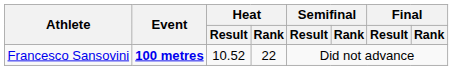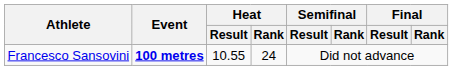 <table class=wikitable style=font-size:90%>
 <tr>
 <th rowspan=2>Athlete</th>
 <th rowspan=2>Event</th>
 <th colspan=2>Heat</th>
 <th colspan=2>Semifinal</th>
 <th colspan=2>Final</th>
 </tr>
 <tr style=font-size:95%>
 <th>Result</th>
 <th>Rank</th>
 <th>Result</th>
 <th>Rank</th>
 <th>Result</th>
 <th>Rank</th>
 </tr>
 <tr align=center>
 <td align=left><a href='#'>Francesco Sansovini</a></td>
 <td align=left><strong><a href='#'>100 metres</a></strong></td>
-<td>10.52 </td>
-<td>22</td>
+<td>10.55 </td>
+<td>24</td>
 <td colspan=4>Did not advance</td>
 </tr>
 </table>
